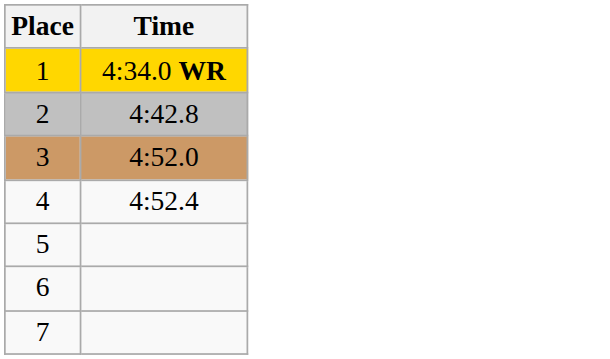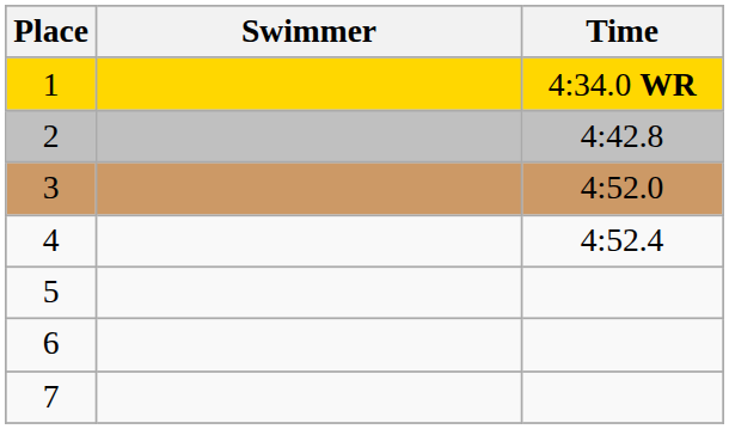 <table class=wikitable style="text-align:center">
 <tr>
 <th>Place</th>
+<th width=200>Swimmer</th>
 <th width=90>Time</th>
 </tr>
 <tr bgcolor=gold>
 <td>1</td>
+<td align=left></td>
 <td>4:34.0 <strong>WR</strong></td>
 </tr>
 <tr bgcolor=silver>
 <td>2</td>
+<td align=left></td>
 <td>4:42.8</td>
 </tr>
 <tr bgcolor=cc9966>
 <td>3</td>
+<td align=left></td>
 <td>4:52.0</td>
 </tr>
 <tr>
 <td>4</td>
+<td align=left></td>
 <td>4:52.4</td>
 </tr>
 <tr>
 <td>5</td>
+<td align=left></td>
 <td></td>
 </tr>
 <tr>
 <td>6</td>
+<td align=left></td>
 <td></td>
 </tr>
 <tr>
 <td>7</td>
+<td align=left></td>
 <td></td>
 </tr>
 </table>
